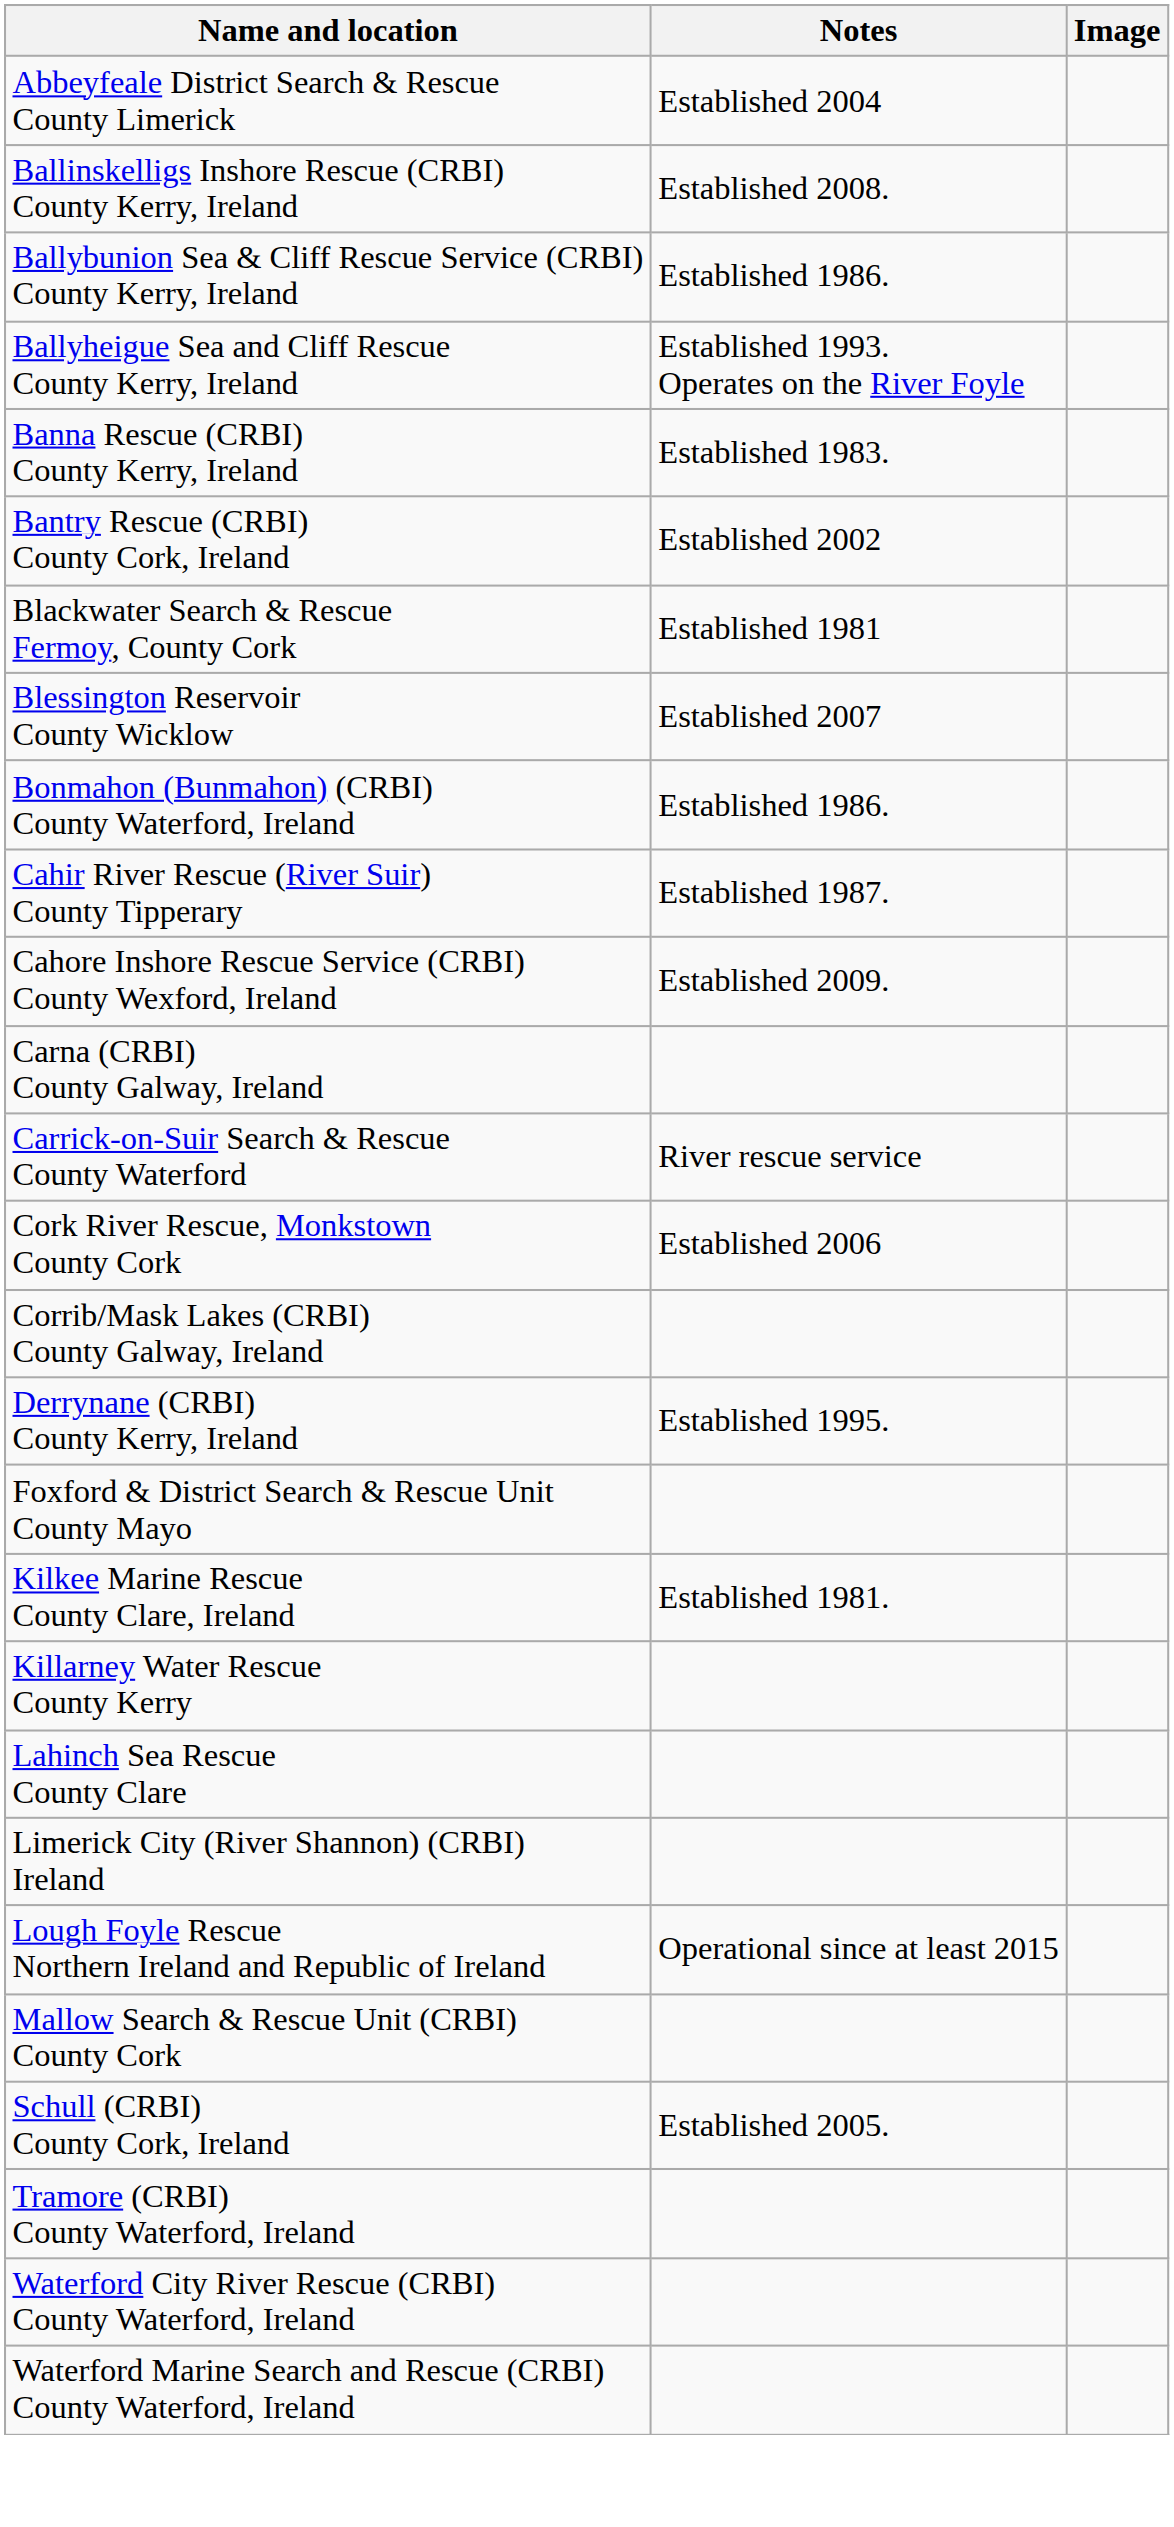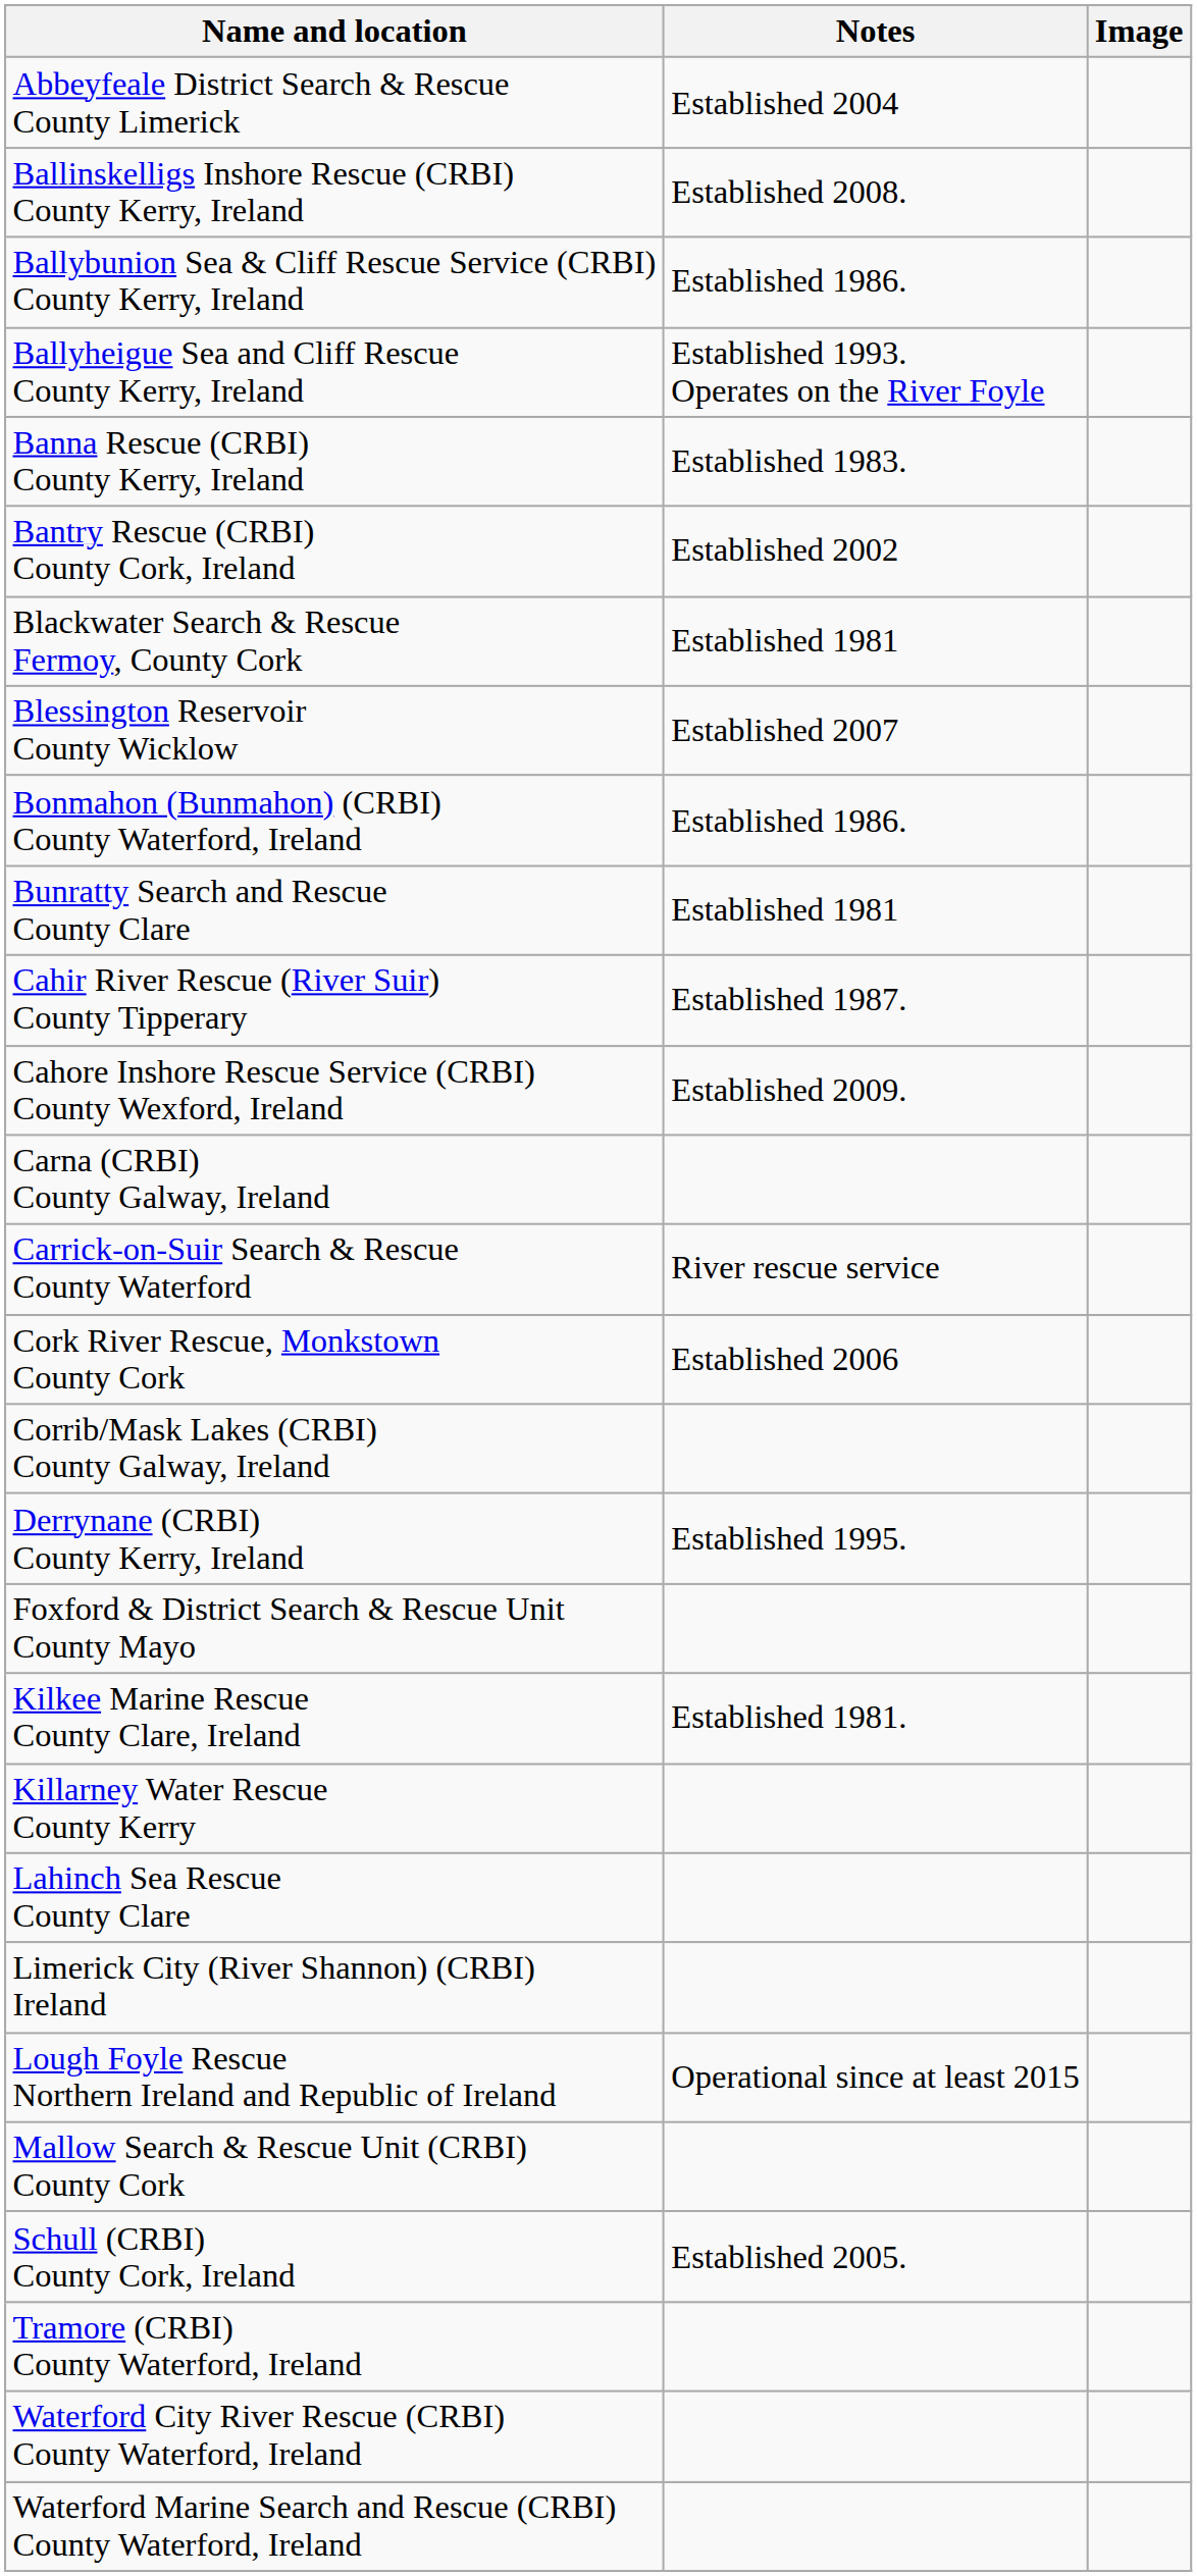 <table class="wikitable">
 <tr>
 <th>Name and location</th>
 <th>Notes</th>
 <th>Image</th>
 </tr>
 <tr>
 <td><a href='#'>Abbeyfeale</a> District Search & Rescue<br>County Limerick</td>
 <td>Established 2004</td>
 <td></td>
 </tr>
 <tr>
 <td><a href='#'>Ballinskelligs</a> Inshore Rescue (CRBI)<br>County Kerry, Ireland</td>
 <td>Established 2008.</td>
 <td></td>
 </tr>
 <tr>
 <td><a href='#'>Ballybunion</a> Sea & Cliff Rescue Service (CRBI)<br>County Kerry, Ireland</td>
 <td>Established 1986.</td>
 <td></td>
 </tr>
 <tr>
 <td><a href='#'>Ballyheigue</a> Sea and Cliff Rescue <br>County Kerry, Ireland</td>
 <td>Established 1993.<br>Operates on the <a href='#'>River Foyle</a></td>
 <td></td>
 </tr>
 <tr>
 <td><a href='#'>Banna</a> Rescue (CRBI)<br>County Kerry, Ireland</td>
 <td>Established 1983.</td>
 <td></td>
 </tr>
 <tr>
 <td><a href='#'>Bantry</a> Rescue (CRBI)<br>County Cork, Ireland</td>
 <td>Established 2002</td>
 <td></td>
 </tr>
 <tr>
 <td>Blackwater Search & Rescue<br><a href='#'>Fermoy</a>, County Cork</td>
 <td>Established 1981</td>
 <td></td>
 </tr>
 <tr>
 <td><a href='#'>Blessington</a> Reservoir<br>County Wicklow</td>
 <td>Established 2007</td>
 <td></td>
 </tr>
 <tr>
 <td><a href='#'>Bonmahon (Bunmahon)</a> (CRBI)<br>County Waterford, Ireland</td>
 <td>Established 1986.</td>
+<td></td>
+</tr>
+<tr>
+<td><a href='#'>Bunratty</a> Search and Rescue<br>County Clare</td>
+<td>Established 1981</td>
 <td></td>
 </tr>
 <tr>
 <td><a href='#'>Cahir</a> River Rescue (<a href='#'>River Suir</a>)<br>County Tipperary</td>
 <td>Established 1987.</td>
 <td></td>
 </tr>
 <tr>
 <td>Cahore Inshore Rescue Service (CRBI)<br>County Wexford, Ireland</td>
 <td>Established 2009.</td>
 <td></td>
 </tr>
 <tr>
 <td>Carna (CRBI)<br>County Galway, Ireland</td>
 <td></td>
 <td></td>
 </tr>
 <tr>
 <td><a href='#'>Carrick-on-Suir</a> Search & Rescue<br>County Waterford</td>
 <td>River rescue service</td>
 <td></td>
 </tr>
 <tr>
 <td>Cork River Rescue, <a href='#'>Monkstown</a><br>County Cork</td>
 <td>Established 2006</td>
 <td></td>
 </tr>
 <tr>
 <td>Corrib/Mask Lakes (CRBI)<br>County Galway, Ireland</td>
 <td></td>
 <td></td>
 </tr>
 <tr>
 <td><a href='#'>Derrynane</a> (CRBI)<br>County Kerry, Ireland</td>
 <td>Established 1995.</td>
 <td></td>
 </tr>
 <tr>
 <td>Foxford & District Search & Rescue Unit<br>County Mayo</td>
 <td></td>
 <td></td>
 </tr>
 <tr>
 <td><a href='#'>Kilkee</a> Marine Rescue<br>County Clare, Ireland</td>
 <td>Established 1981.</td>
 <td></td>
 </tr>
 <tr>
 <td><a href='#'>Killarney</a> Water Rescue<br>County Kerry</td>
 <td></td>
 <td></td>
 </tr>
 <tr>
 <td><a href='#'>Lahinch</a> Sea Rescue<br>County Clare</td>
 <td></td>
 <td></td>
 </tr>
 <tr>
 <td>Limerick City (River Shannon) (CRBI)<br>Ireland</td>
 <td></td>
 <td></td>
 </tr>
 <tr>
 <td><a href='#'>Lough Foyle</a> Rescue<br>Northern Ireland and Republic of Ireland</td>
 <td>Operational since at least 2015</td>
 <td></td>
 </tr>
 <tr>
 <td><a href='#'>Mallow</a> Search & Rescue Unit (CRBI)<br>County Cork</td>
 <td></td>
 <td></td>
 </tr>
 <tr>
 <td><a href='#'>Schull</a> (CRBI)<br>County Cork, Ireland</td>
 <td>Established 2005.</td>
 <td></td>
 </tr>
 <tr>
 <td><a href='#'>Tramore</a> (CRBI)<br>County Waterford, Ireland</td>
 <td></td>
 <td></td>
 </tr>
 <tr>
 <td><a href='#'>Waterford</a> City River Rescue (CRBI)<br>County Waterford, Ireland</td>
 <td></td>
 <td></td>
 </tr>
 <tr>
 <td>Waterford Marine Search and Rescue (CRBI)<br>County Waterford, Ireland</td>
 <td></td>
 <td></td>
 </tr>
 <tr>
 </tr>
 </table>
